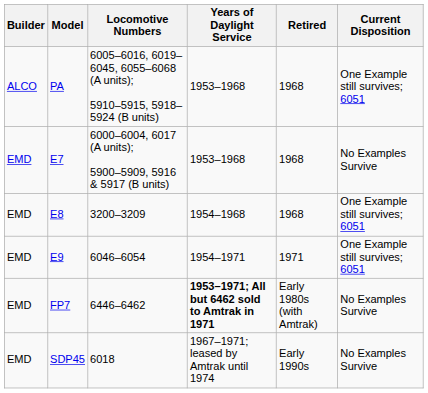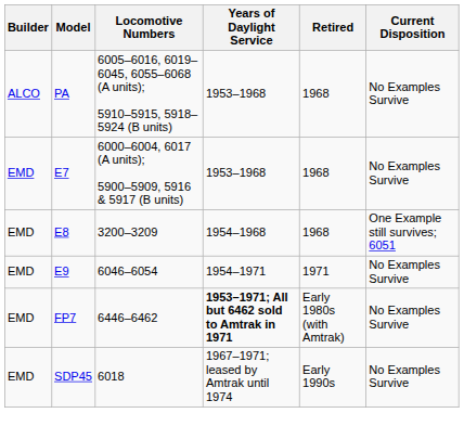 <table class="wikitable">
 <tr>
 <th>Builder</th>
 <th>Model</th>
 <th>Locomotive Numbers</th>
 <th>Years of Daylight Service</th>
 <th>Retired</th>
 <th>Current Disposition</th>
 </tr>
 <tr>
 <td><a href='#'>ALCO</a></td>
 <td><a href='#'>PA</a></td>
 <td>6005–6016, 6019–6045, 6055–6068 (A units);<br><br>5910–5915, 5918–5924 (B units)</td>
 <td>1953–1968</td>
 <td>1968</td>
-<td>One Example still survives; <a href='#'>6051</a></td>
+<td>No Examples Survive</td>
 </tr>
 <tr>
 <td><a href='#'>EMD</a></td>
 <td><a href='#'>E7</a></td>
 <td>6000–6004, 6017 (A units);<br><br>5900–5909, 5916 & 5917 (B units)</td>
 <td>1953–1968</td>
 <td>1968</td>
 <td>No Examples Survive</td>
 </tr>
 <tr>
 <td>EMD</td>
 <td><a href='#'>E8</a></td>
 <td>3200–3209</td>
 <td>1954–1968</td>
 <td>1968</td>
 <td>One Example still survives; <a href='#'>6051</a></td>
 </tr>
 <tr>
 <td>EMD</td>
 <td><a href='#'>E9</a></td>
 <td>6046–6054</td>
 <td>1954–1971</td>
 <td>1971</td>
-<td>One Example still survives; <a href='#'>6051</a></td>
+<td>No Examples Survive</td>
 </tr>
 <tr>
 <td>EMD</td>
 <td><a href='#'>FP7</a></td>
 <td>6446–6462</td>
 <td><strong>1953–1971; All but 6462 sold to Amtrak in 1971</strong></td>
 <td>Early 1980s (with Amtrak)</td>
 <td>No Examples Survive</td>
 </tr>
 <tr>
 <td>EMD</td>
 <td><a href='#'>SDP45</a></td>
 <td>6018</td>
 <td>1967–1971; leased by Amtrak until 1974</td>
 <td>Early 1990s</td>
 <td>No Examples Survive</td>
 </tr>
 </table>
